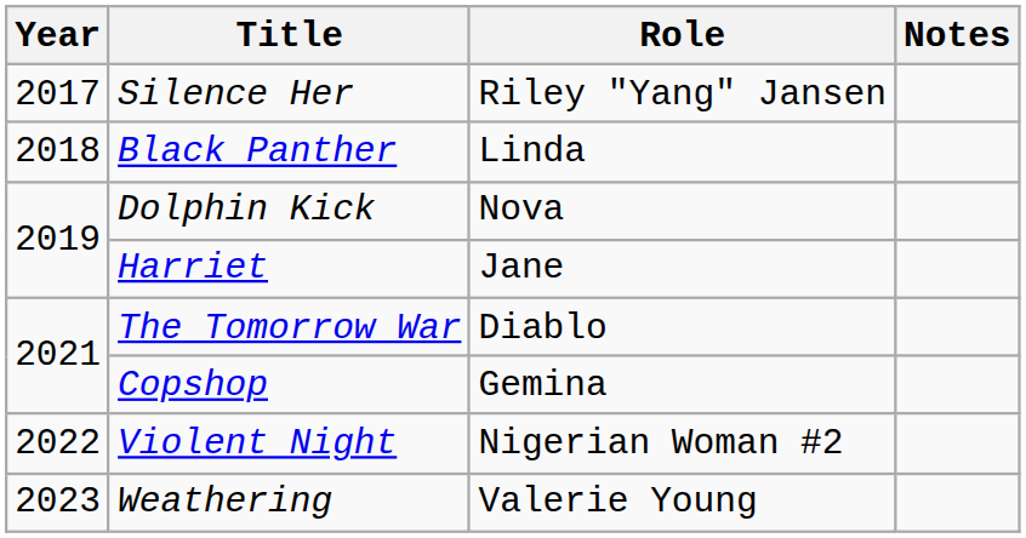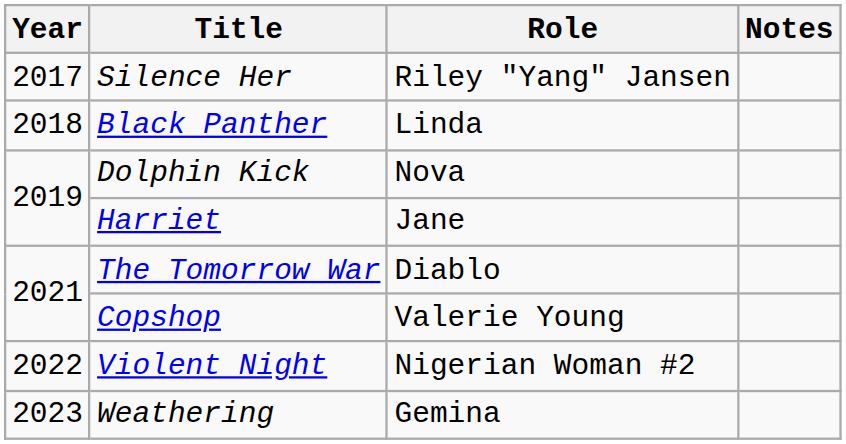 <table class="wikitable sortable">
 <tr>
 <th>Year</th>
 <th>Title</th>
 <th>Role</th>
 <th class="unsortable">Notes</th>
 </tr>
 <tr>
 <td>2017</td>
 <td><em>Silence Her</em></td>
 <td>Riley "Yang" Jansen</td>
 <td></td>
 </tr>
 <tr>
 <td>2018</td>
 <td><em><a href='#'>Black Panther</a></em></td>
 <td>Linda</td>
 <td></td>
 </tr>
 <tr>
 <td rowspan="2">2019</td>
 <td><em>Dolphin Kick</em></td>
 <td>Nova</td>
 <td></td>
 </tr>
 <tr>
 <td><em><a href='#'>Harriet</a></em></td>
 <td>Jane</td>
 <td></td>
 </tr>
 <tr>
 <td rowspan="2">2021</td>
 <td><em><a href='#'>The Tomorrow War</a></em></td>
 <td>Diablo</td>
 <td></td>
 </tr>
 <tr>
 <td><em><a href='#'>Copshop</a></em></td>
-<td>Gemina</td>
+<td>Valerie Young</td>
 <td></td>
 </tr>
 <tr>
 <td>2022</td>
 <td><em><a href='#'>Violent Night</a></em></td>
 <td>Nigerian Woman #2</td>
 <td></td>
 </tr>
 <tr>
 <td>2023</td>
 <td><em>Weathering</em></td>
-<td>Valerie Young</td>
+<td>Gemina</td>
 <td></td>
 </tr>
 </table>
